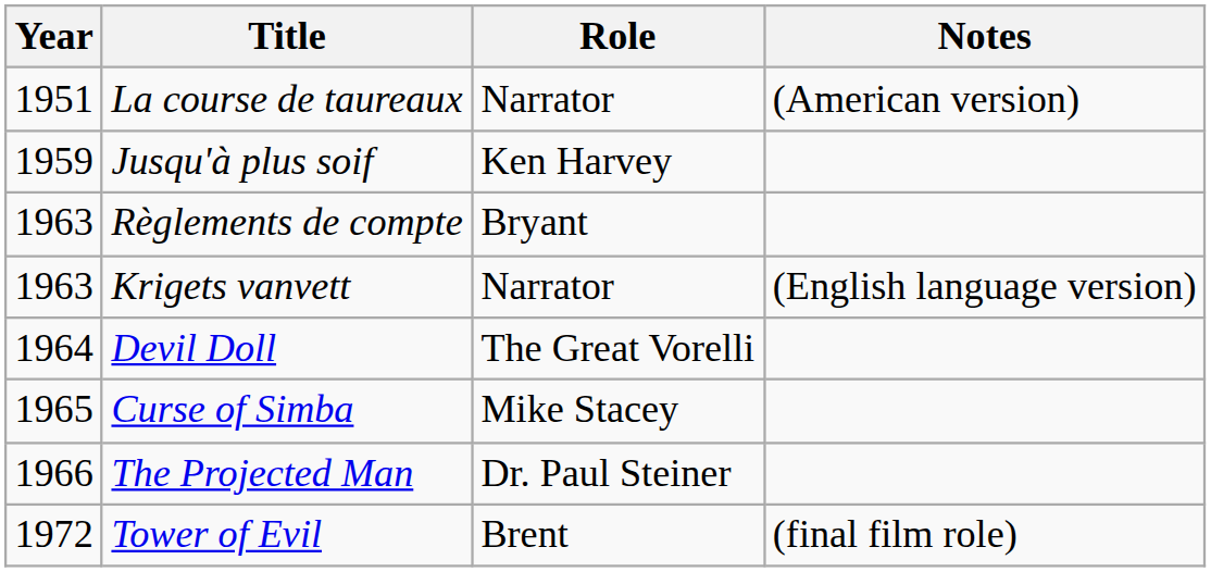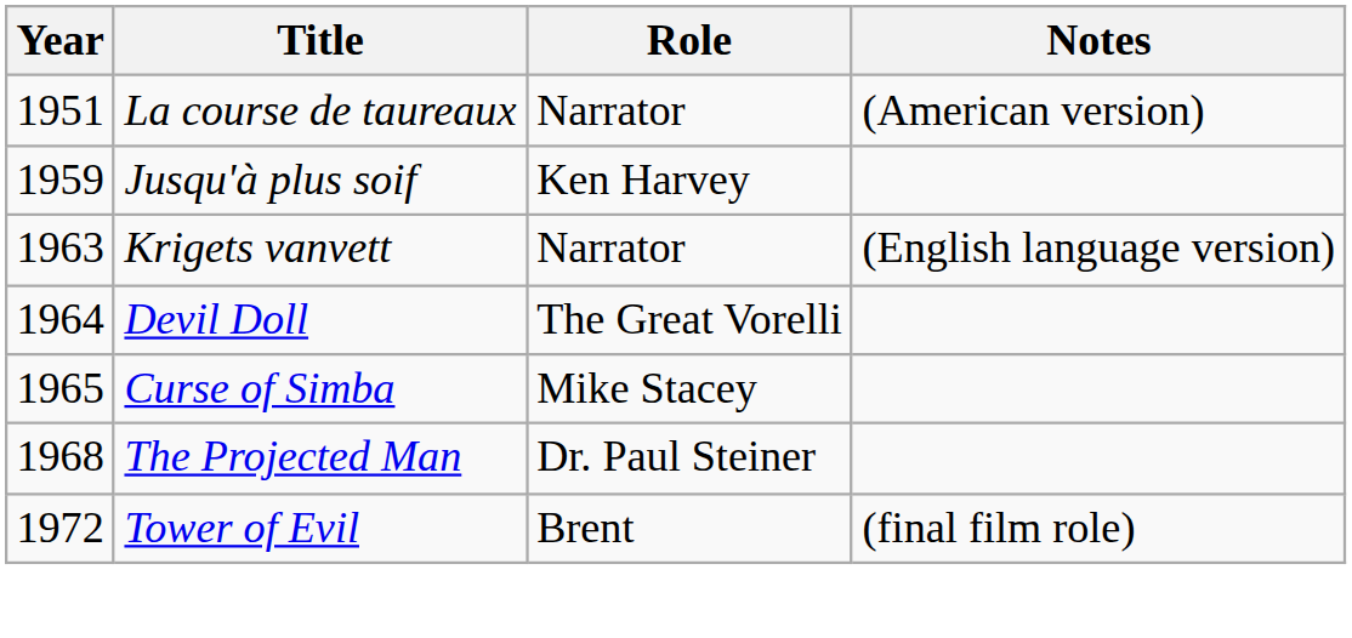 <table class="wikitable">
 <tr>
 <th>Year</th>
 <th>Title</th>
 <th>Role</th>
 <th>Notes</th>
 </tr>
 <tr>
 <td>1951</td>
 <td><em>La course de taureaux</em></td>
 <td>Narrator</td>
 <td>(American version)</td>
 </tr>
 <tr>
 <td>1959</td>
 <td><em>Jusqu'à plus soif</em></td>
 <td>Ken Harvey</td>
 <td></td>
 </tr>
 <tr>
 <td>1963</td>
-<td><em>Règlements de compte</em></td>
-<td>Bryant</td>
-<td></td>
-</tr>
-<tr>
-<td>1963</td>
 <td><em>Krigets vanvett</em></td>
 <td>Narrator</td>
 <td>(English language version)</td>
 </tr>
 <tr>
 <td>1964</td>
 <td><em><a href='#'>Devil Doll</a></em></td>
 <td>The Great Vorelli</td>
 <td></td>
 </tr>
 <tr>
 <td>1965</td>
 <td><em><a href='#'>Curse of Simba</a></em></td>
 <td>Mike Stacey</td>
 <td></td>
 </tr>
 <tr>
-<td>1966</td>
+<td>1968</td>
 <td><em><a href='#'>The Projected Man</a></em></td>
 <td>Dr. Paul Steiner</td>
 <td></td>
 </tr>
 <tr>
 <td>1972</td>
 <td><em><a href='#'>Tower of Evil</a></em></td>
 <td>Brent</td>
 <td>(final film role)</td>
 </tr>
 </table>
